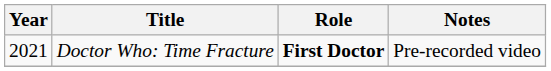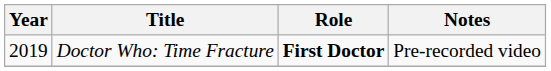 <table class="wikitable sortable">
 <tr>
 <th>Year</th>
 <th>Title</th>
 <th>Role</th>
 <th class="unsortable">Notes</th>
 </tr>
 <tr>
-<td>2021</td>
+<td>2019</td>
 <td><em>Doctor Who: Time Fracture</em></td>
 <td><strong>First Doctor</strong></td>
 <td>Pre-recorded video</td>
 </tr>
 <tr>
 </tr>
 </table>
